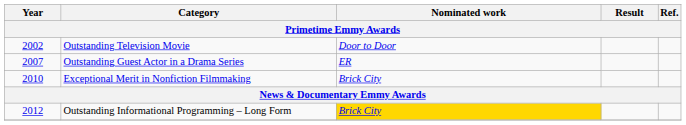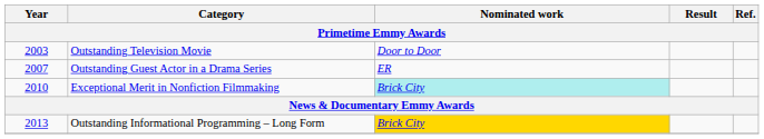 <table class=wikitable>
 <tr>
 <th scope="col" style="width:5em;">Year</th>
 <th scope="col" style="width:26em;">Category</th>
 <th scope="col" style="width:25em;">Nominated work</th>
 <th scope="col" style="width:5em;">Result</th>
 <th>Ref.</th>
 </tr>
 <tr>
 <th colspan=5><a href='#'>Primetime Emmy Awards</a></th>
 </tr>
 <tr>
-<td style="text-align:center;"><a href='#'>2002</a></td>
+<td style="text-align:center;"><a href='#'>2003</a></td>
 <td><a href='#'>Outstanding Television Movie</a></td>
 <td rowspan="1"><em><a href='#'>Door to Door</a></em></td>
 <td></td>
 <td rowspan="1"></td>
 </tr>
 <tr>
 <td style="text-align:center;", rowspan="1"><a href='#'>2007</a></td>
 <td><a href='#'>Outstanding Guest Actor in a Drama Series</a></td>
 <td rowspan="1"><em><a href='#'>ER</a></em></td>
 <td></td>
 <td rowspan="1"></td>
 </tr>
 <tr>
 <td style="text-align:center;", rowspan="1"><a href='#'>2010</a></td>
 <td><a href='#'>Exceptional Merit in Nonfiction Filmmaking</a></td>
-<td rowspan="1"><em><a href='#'>Brick City</a></em></td>
+<td rowspan="1" style="background: paleturquoise;"><em><a href='#'>Brick City</a></em></td>
 <td></td>
 <td rowspan="1"></td>
 </tr>
 <tr>
 <th colspan=5><a href='#'>News & Documentary Emmy Awards</a></th>
 </tr>
 <tr>
-<td style="text-align:center;"><a href='#'>2012</a></td>
+<td style="text-align:center;"><a href='#'>2013</a></td>
 <td>Outstanding Informational Programming – Long Form</td>
 <td rowspan="1" style="background: gold;"><em><a href='#'>Brick City</a></em></td>
 <td></td>
 <td rowspan="1"></td>
 </tr>
 <tr>
 </tr>
 </table>
